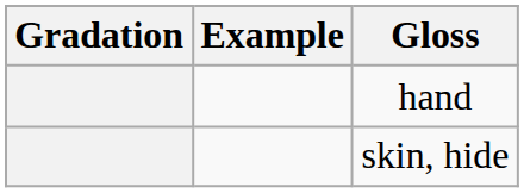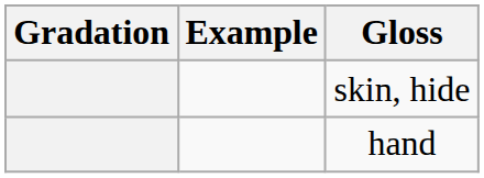 <table class="wikitable" style="text-align:center">
 <tr>
 <th>Gradation</th>
 <th>Example</th>
 <th>Gloss</th>
 </tr>
 <tr>
 <th></th>
 <td></td>
-<td>hand</td>
+<td>skin, hide</td>
 </tr>
 <tr>
 <th></th>
 <td></td>
-<td>skin, hide</td>
+<td>hand</td>
 </tr>
 </table>
